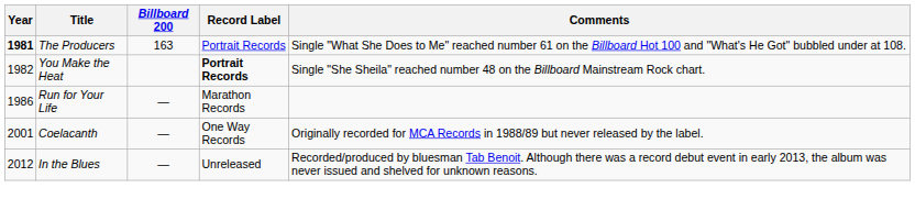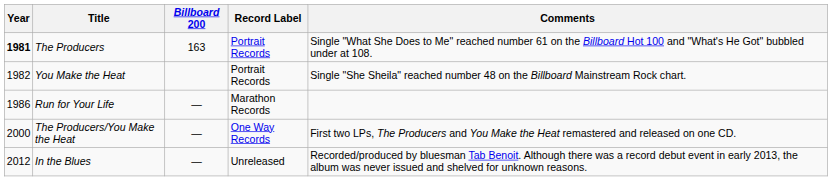 <table class="wikitable">
 <tr>
 <th>Year</th>
 <th>Title</th>
 <th><a href='#'><em>Billboard</em> 200</a></th>
 <th>Record Label</th>
 <th>Comments</th>
 </tr>
 <tr>
 <td><strong>1981</strong></td>
 <td><em>The Producers</em></td>
 <td align="center">163</td>
 <td><a href='#'>Portrait Records</a></td>
 <td>Single "What She Does to Me" reached number 61 on the <a href='#'><em>Billboard</em> Hot 100</a> and "What's He Got" bubbled under at 108.</td>
 </tr>
 <tr>
 <td>1982</td>
 <td><em>You Make the Heat</em></td>
 <td align="center"></td>
-<td><strong>Portrait Records</strong></td>
+<td>Portrait Records</td>
 <td>Single "She Sheila" reached number 48 on the <em>Billboard</em> Mainstream Rock chart.</td>
 </tr>
 <tr>
 <td>1986</td>
 <td><em>Run for Your Life</em></td>
 <td align="center">—</td>
 <td>Marathon Records</td>
 <td></td>
 </tr>
 <tr>
-<td>2001</td>
-<td><em>Coelacanth</em></td>
+<td>2000</td>
+<td><em>The Producers/You Make the Heat</em></td>
 <td align="center">—</td>
-<td>One Way Records</td>
-<td>Originally recorded for <a href='#'>MCA Records</a> in 1988/89 but never released by the label.</td>
+<td><a href='#'>One Way Records</a></td>
+<td>First two LPs, <em>The Producers</em> and <em>You Make the Heat</em> remastered and released on one CD.</td>
 </tr>
 <tr>
 <td>2012</td>
 <td><em>In the Blues</em></td>
 <td align="center">—</td>
 <td>Unreleased</td>
 <td>Recorded/produced by bluesman <a href='#'>Tab Benoit</a>.  Although there was a record debut event in early 2013, the album was never issued and shelved for unknown reasons.</td>
 </tr>
 </table>
